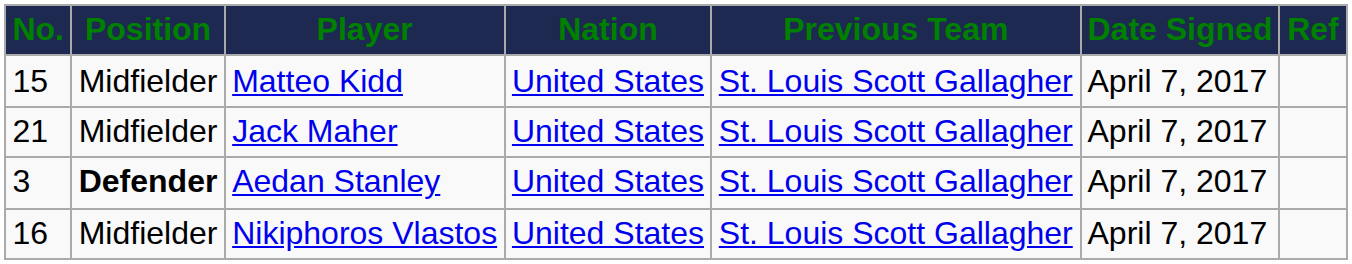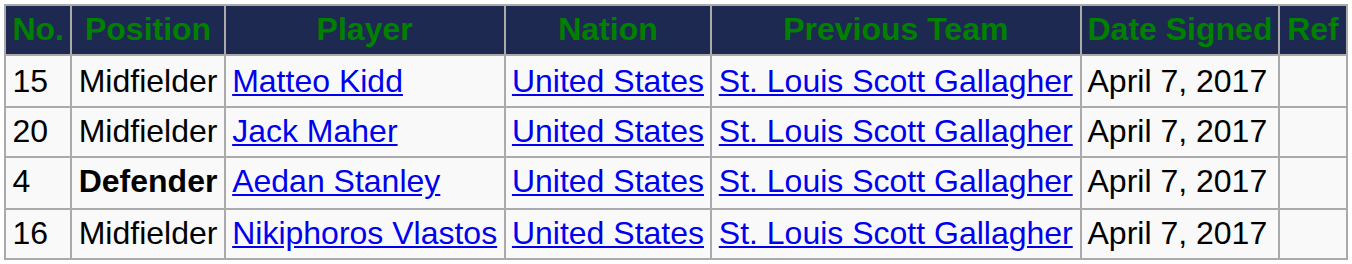 <table class="wikitable" style="text-align:left">
 <tr>
 <th style="background:#1D2951;color:green">No.</th>
 <th style="background:#1D2951;color:green">Position</th>
 <th style="background:#1D2951;color:green">Player</th>
 <th style="background:#1D2951;color:green">Nation</th>
 <th style="background:#1D2951;color:green">Previous Team</th>
 <th style="background:#1D2951;color:green">Date Signed</th>
 <th style="background:#1D2951;color:green">Ref</th>
 </tr>
 <tr>
 <td>15</td>
 <td>Midfielder</td>
 <td><a href='#'>Matteo Kidd</a></td>
 <td> <a href='#'>United States</a></td>
 <td> <a href='#'>St. Louis Scott Gallagher</a></td>
 <td>April 7, 2017</td>
 <td></td>
 </tr>
 <tr>
-<td>21</td>
+<td>20</td>
 <td>Midfielder</td>
 <td><a href='#'>Jack Maher</a></td>
 <td> <a href='#'>United States</a></td>
 <td> <a href='#'>St. Louis Scott Gallagher</a></td>
 <td>April 7, 2017</td>
 <td></td>
 </tr>
 <tr>
-<td>3</td>
+<td>4</td>
 <td><strong>Defender</strong></td>
 <td><a href='#'>Aedan Stanley</a></td>
 <td> <a href='#'>United States</a></td>
 <td> <a href='#'>St. Louis Scott Gallagher</a></td>
 <td>April 7, 2017</td>
 <td></td>
 </tr>
 <tr>
 <td>16</td>
 <td>Midfielder</td>
 <td><a href='#'>Nikiphoros Vlastos</a></td>
 <td> <a href='#'>United States</a></td>
 <td> <a href='#'>St. Louis Scott Gallagher</a></td>
 <td>April 7, 2017</td>
 <td></td>
 </tr>
 </table>
